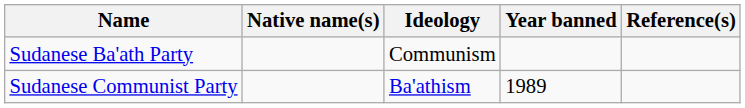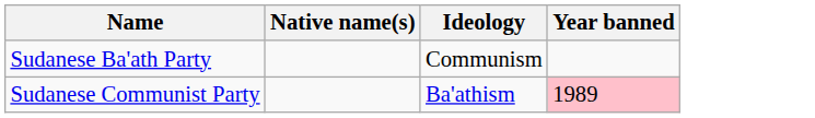 <table class="wikitable sortable">
 <tr>
 <th>Name</th>
 <th>Native name(s)</th>
 <th>Ideology</th>
 <th>Year banned</th>
-<th>Reference(s)</th>
 </tr>
 <tr>
 <td><a href='#'>Sudanese Ba'ath Party</a></td>
 <td></td>
 <td>Communism</td>
 <td></td>
-<td></td>
 </tr>
 <tr>
 <td><a href='#'>Sudanese Communist Party</a></td>
 <td></td>
 <td><a href='#'>Ba'athism</a></td>
-<td>1989</td>
-<td></td>
+<td style="background: pink;">1989</td>
 </tr>
 </table>
